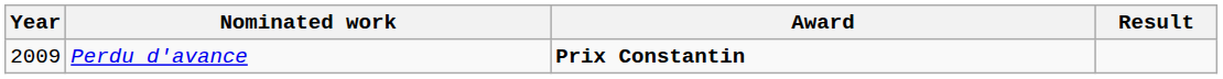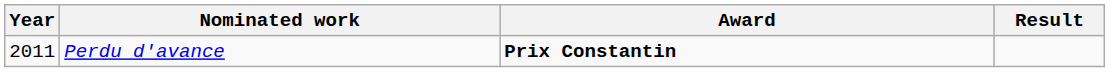 <table class="wikitable">
 <tr>
 <th width=5%>Year</th>
 <th width=40%>Nominated work</th>
 <th width=45%>Award</th>
 <th width=10%>Result</th>
 </tr>
 <tr>
-<td>2009</td>
+<td>2011</td>
 <td><em><a href='#'>Perdu d'avance</a></em></td>
 <td><strong>Prix Constantin</strong></td>
 <td></td>
 </tr>
 </table>
